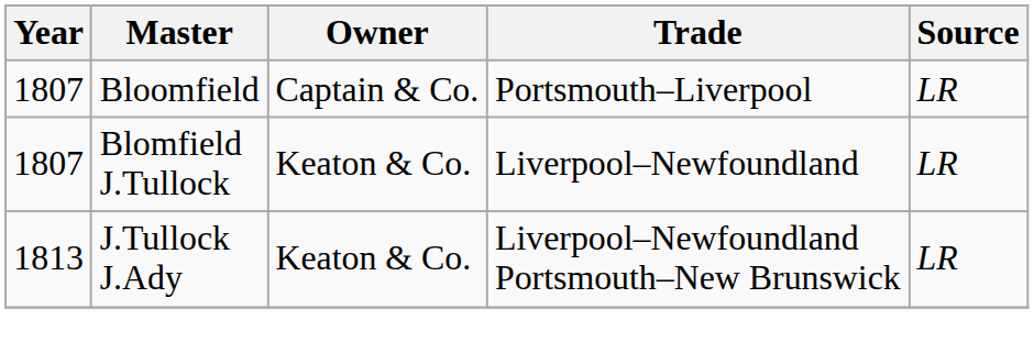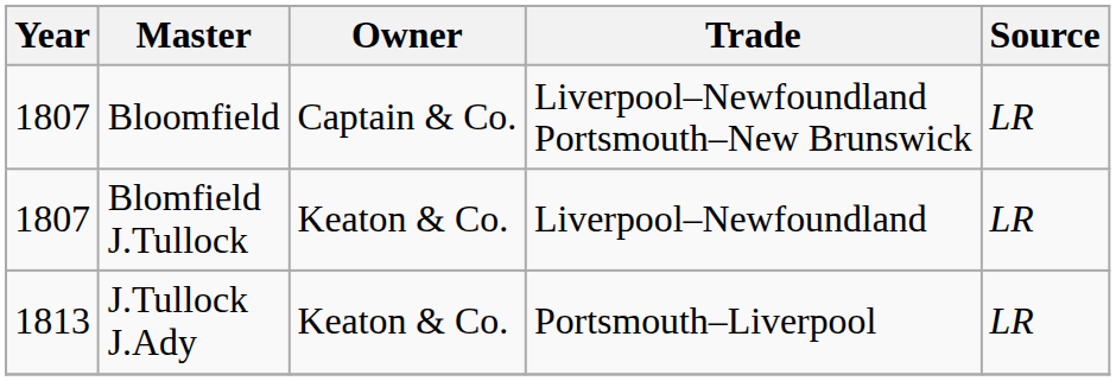 <table class=" wikitable">
 <tr>
 <th>Year</th>
 <th>Master</th>
 <th>Owner</th>
 <th>Trade</th>
 <th>Source</th>
 </tr>
 <tr>
 <td>1807</td>
 <td>Bloomfield</td>
 <td>Captain  & Co.</td>
-<td>Portsmouth–Liverpool</td>
+<td>Liverpool–Newfoundland<br>Portsmouth–New Brunswick</td>
 <td><em>LR</em></td>
 </tr>
 <tr>
 <td>1807</td>
 <td>Blomfield<br>J.Tullock</td>
 <td>Keaton & Co.</td>
 <td>Liverpool–Newfoundland</td>
 <td><em>LR</em></td>
 </tr>
 <tr>
 <td>1813</td>
 <td>J.Tullock<br>J.Ady</td>
 <td>Keaton & Co.</td>
-<td>Liverpool–Newfoundland<br>Portsmouth–New Brunswick</td>
+<td>Portsmouth–Liverpool</td>
 <td><em>LR</em></td>
 </tr>
 <tr>
 </tr>
 </table>
